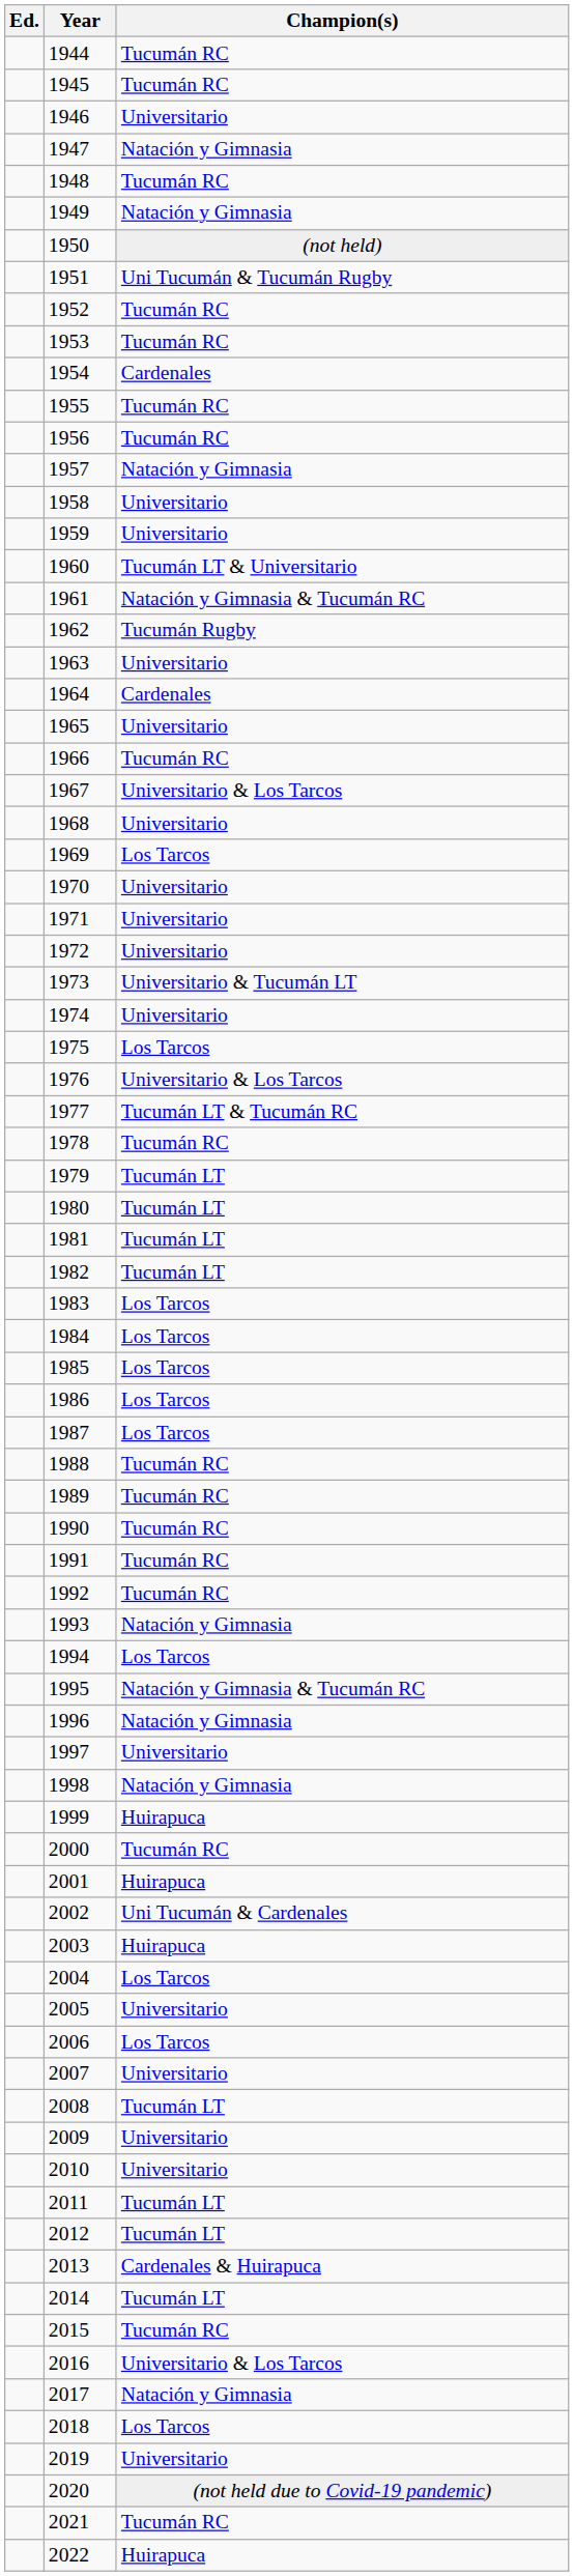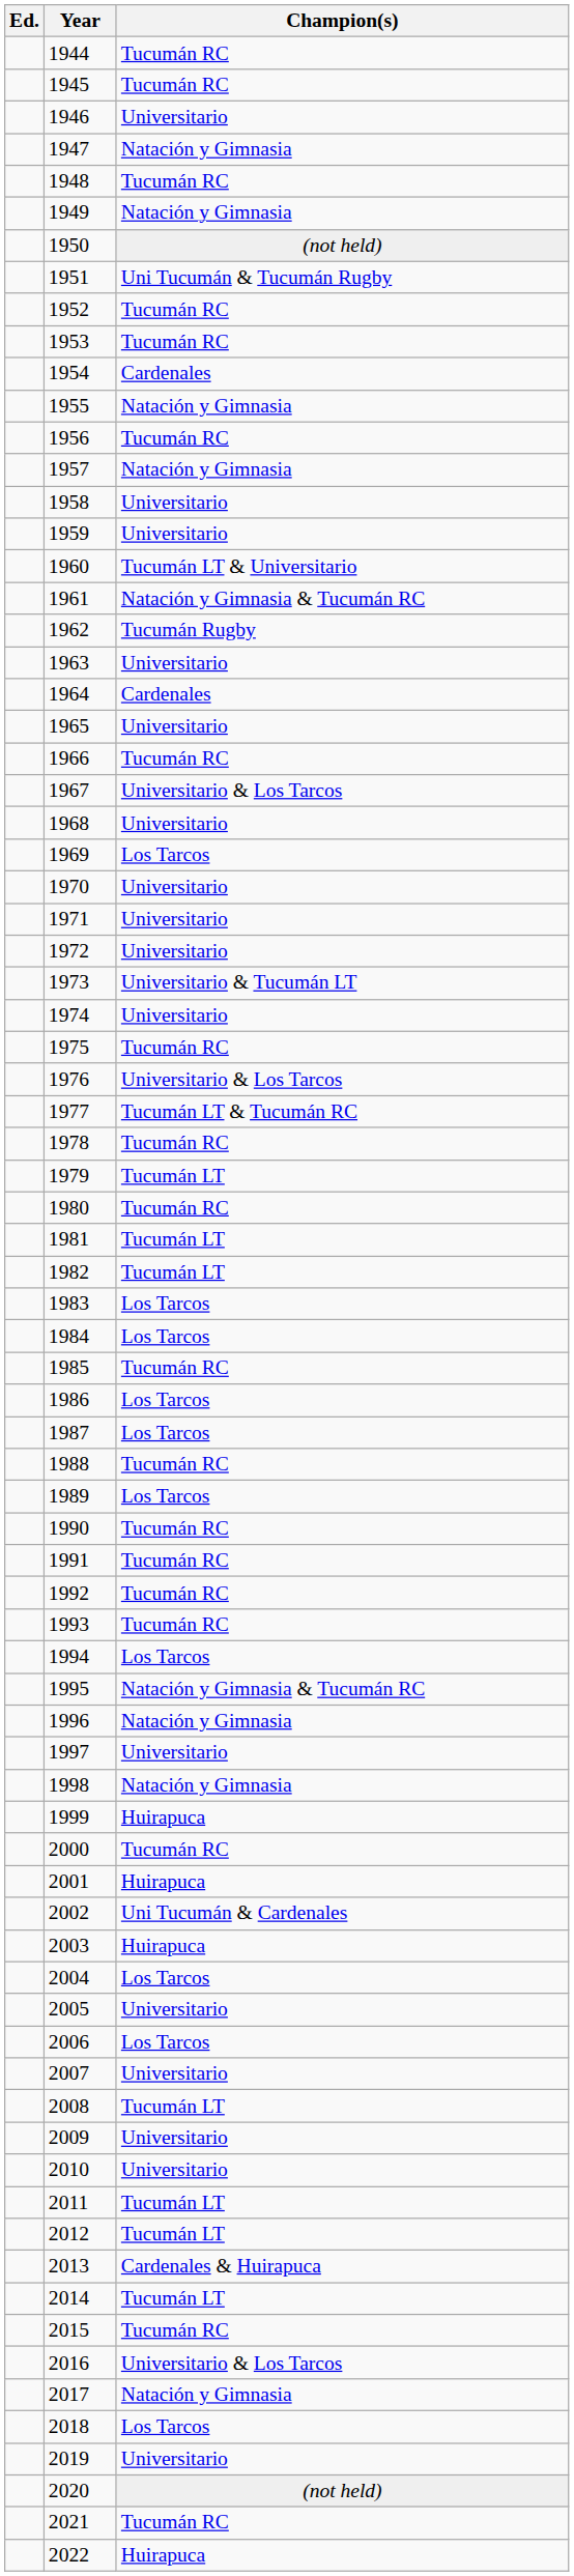 <table class="wikitable sortable" style="text-align:left" width=>
 <tr>
 <th width= px>Ed.</th>
 <th width=50px>Year</th>
 <th width=350px>Champion(s)</th>
 </tr>
 <tr>
 <td></td>
 <td>1944</td>
 <td><a href='#'>Tucumán RC</a> </td>
 </tr>
 <tr>
 <td></td>
 <td>1945</td>
 <td><a href='#'>Tucumán RC</a> </td>
 </tr>
 <tr>
 <td></td>
 <td>1946</td>
 <td><a href='#'>Universitario</a> </td>
 </tr>
 <tr>
 <td></td>
 <td>1947</td>
 <td><a href='#'>Natación y Gimnasia</a> </td>
 </tr>
 <tr>
 <td></td>
 <td>1948</td>
 <td><a href='#'>Tucumán RC</a> </td>
 </tr>
 <tr>
 <td></td>
 <td>1949</td>
 <td><a href='#'>Natación y Gimnasia</a> </td>
 </tr>
 <tr>
 <td></td>
 <td>1950</td>
 <td bgcolor=#efefef style=text-align:center><em>(not held)</em></td>
 </tr>
 <tr>
 <td></td>
 <td>1951</td>
 <td><a href='#'>Uni Tucumán</a>  & <a href='#'>Tucumán Rugby</a> </td>
 </tr>
 <tr>
 <td></td>
 <td>1952</td>
 <td><a href='#'>Tucumán RC</a> </td>
 </tr>
 <tr>
 <td></td>
 <td>1953</td>
 <td><a href='#'>Tucumán RC</a> </td>
 </tr>
 <tr>
 <td></td>
 <td>1954</td>
 <td><a href='#'>Cardenales</a> </td>
 </tr>
 <tr>
 <td></td>
 <td>1955</td>
-<td><a href='#'>Tucumán RC</a> </td>
+<td><a href='#'>Natación y Gimnasia</a> </td>
 </tr>
 <tr>
 <td></td>
 <td>1956</td>
 <td><a href='#'>Tucumán RC</a> </td>
 </tr>
 <tr>
 <td></td>
 <td>1957</td>
 <td><a href='#'>Natación y Gimnasia</a> </td>
 </tr>
 <tr>
 <td></td>
 <td>1958</td>
 <td><a href='#'>Universitario</a> </td>
 </tr>
 <tr>
 <td></td>
 <td>1959</td>
 <td><a href='#'>Universitario</a> </td>
 </tr>
 <tr>
 <td></td>
 <td>1960</td>
 <td><a href='#'>Tucumán LT</a>  & <a href='#'>Universitario</a> </td>
 </tr>
 <tr>
 <td></td>
 <td>1961</td>
 <td><a href='#'>Natación y Gimnasia</a>  & <a href='#'>Tucumán RC</a> </td>
 </tr>
 <tr>
 <td></td>
 <td>1962</td>
 <td><a href='#'>Tucumán Rugby</a> </td>
 </tr>
 <tr>
 <td></td>
 <td>1963</td>
 <td><a href='#'>Universitario</a> </td>
 </tr>
 <tr>
 <td></td>
 <td>1964</td>
 <td><a href='#'>Cardenales</a> </td>
 </tr>
 <tr>
 <td></td>
 <td>1965</td>
 <td><a href='#'>Universitario</a> </td>
 </tr>
 <tr>
 <td></td>
 <td>1966</td>
 <td><a href='#'>Tucumán RC</a> </td>
 </tr>
 <tr>
 <td></td>
 <td>1967</td>
 <td><a href='#'>Universitario</a>  & <a href='#'>Los Tarcos</a> </td>
 </tr>
 <tr>
 <td></td>
 <td>1968</td>
 <td><a href='#'>Universitario</a> </td>
 </tr>
 <tr>
 <td></td>
 <td>1969</td>
 <td><a href='#'>Los Tarcos</a> </td>
 </tr>
 <tr>
 <td></td>
 <td>1970</td>
 <td><a href='#'>Universitario</a> </td>
 </tr>
 <tr>
 <td></td>
 <td>1971</td>
 <td><a href='#'>Universitario</a> </td>
 </tr>
 <tr>
 <td></td>
 <td>1972</td>
 <td><a href='#'>Universitario</a> </td>
 </tr>
 <tr>
 <td></td>
 <td>1973</td>
 <td><a href='#'>Universitario</a>  & <a href='#'>Tucumán LT</a> </td>
 </tr>
 <tr>
 <td></td>
 <td>1974</td>
 <td><a href='#'>Universitario</a> </td>
 </tr>
 <tr>
 <td></td>
 <td>1975</td>
-<td><a href='#'>Los Tarcos</a> </td>
+<td><a href='#'>Tucumán RC</a> </td>
 </tr>
 <tr>
 <td></td>
 <td>1976</td>
 <td><a href='#'>Universitario</a>  & <a href='#'>Los Tarcos</a> </td>
 </tr>
 <tr>
 <td></td>
 <td>1977</td>
 <td><a href='#'>Tucumán LT</a>  & <a href='#'>Tucumán RC</a> </td>
 </tr>
 <tr>
 <td></td>
 <td>1978</td>
 <td><a href='#'>Tucumán RC</a> </td>
 </tr>
 <tr>
 <td></td>
 <td>1979</td>
 <td><a href='#'>Tucumán LT</a> </td>
 </tr>
 <tr>
 <td></td>
 <td>1980</td>
-<td><a href='#'>Tucumán LT</a> </td>
+<td><a href='#'>Tucumán RC</a> </td>
 </tr>
 <tr>
 <td></td>
 <td>1981</td>
 <td><a href='#'>Tucumán LT</a> </td>
 </tr>
 <tr>
 <td></td>
 <td>1982</td>
 <td><a href='#'>Tucumán LT</a> </td>
 </tr>
 <tr>
 <td></td>
 <td>1983</td>
 <td><a href='#'>Los Tarcos</a> </td>
 </tr>
 <tr>
 <td></td>
 <td>1984</td>
 <td><a href='#'>Los Tarcos</a> </td>
 </tr>
 <tr>
 <td></td>
 <td>1985</td>
-<td><a href='#'>Los Tarcos</a> </td>
+<td><a href='#'>Tucumán RC</a> </td>
 </tr>
 <tr>
 <td></td>
 <td>1986</td>
 <td><a href='#'>Los Tarcos</a> </td>
 </tr>
 <tr>
 <td></td>
 <td>1987</td>
 <td><a href='#'>Los Tarcos</a> </td>
 </tr>
 <tr>
 <td></td>
 <td>1988</td>
 <td><a href='#'>Tucumán RC</a> </td>
 </tr>
 <tr>
 <td></td>
 <td>1989</td>
-<td><a href='#'>Tucumán RC</a> </td>
+<td><a href='#'>Los Tarcos</a> </td>
 </tr>
 <tr>
 <td></td>
 <td>1990</td>
 <td><a href='#'>Tucumán RC</a> </td>
 </tr>
 <tr>
 <td></td>
 <td>1991</td>
 <td><a href='#'>Tucumán RC</a> </td>
 </tr>
 <tr>
 <td></td>
 <td>1992</td>
 <td><a href='#'>Tucumán RC</a> </td>
 </tr>
 <tr>
 <td></td>
 <td>1993</td>
-<td><a href='#'>Natación y Gimnasia</a> </td>
+<td><a href='#'>Tucumán RC</a> </td>
 </tr>
 <tr>
 <td></td>
 <td>1994</td>
 <td><a href='#'>Los Tarcos</a> </td>
 </tr>
 <tr>
 <td></td>
 <td>1995</td>
 <td><a href='#'>Natación y Gimnasia</a>  & <a href='#'>Tucumán RC</a> </td>
 </tr>
 <tr>
 <td></td>
 <td>1996</td>
 <td><a href='#'>Natación y Gimnasia</a> </td>
 </tr>
 <tr>
 <td></td>
 <td>1997</td>
 <td><a href='#'>Universitario</a> </td>
 </tr>
 <tr>
 <td></td>
 <td>1998</td>
 <td><a href='#'>Natación y Gimnasia</a> </td>
 </tr>
 <tr>
 <td></td>
 <td>1999</td>
 <td><a href='#'>Huirapuca</a> </td>
 </tr>
 <tr>
 <td></td>
 <td>2000</td>
 <td><a href='#'>Tucumán RC</a> </td>
 </tr>
 <tr>
 <td></td>
 <td>2001</td>
 <td><a href='#'>Huirapuca</a> </td>
 </tr>
 <tr>
 <td></td>
 <td>2002</td>
 <td><a href='#'>Uni Tucumán</a>  & <a href='#'>Cardenales</a> </td>
 </tr>
 <tr>
 <td></td>
 <td>2003</td>
 <td><a href='#'>Huirapuca</a> </td>
 </tr>
 <tr>
 <td></td>
 <td>2004</td>
 <td><a href='#'>Los Tarcos</a> </td>
 </tr>
 <tr>
 <td></td>
 <td>2005</td>
 <td><a href='#'>Universitario</a> </td>
 </tr>
 <tr>
 <td></td>
 <td>2006</td>
 <td><a href='#'>Los Tarcos</a> </td>
 </tr>
 <tr>
 <td></td>
 <td>2007</td>
 <td><a href='#'>Universitario</a> </td>
 </tr>
 <tr>
 <td></td>
 <td>2008</td>
 <td><a href='#'>Tucumán LT</a> </td>
 </tr>
 <tr>
 <td></td>
 <td>2009</td>
 <td><a href='#'>Universitario</a> </td>
 </tr>
 <tr>
 <td></td>
 <td>2010</td>
 <td><a href='#'>Universitario</a> </td>
 </tr>
 <tr>
 <td></td>
 <td>2011</td>
 <td><a href='#'>Tucumán LT</a> </td>
 </tr>
 <tr>
 <td></td>
 <td>2012</td>
 <td><a href='#'>Tucumán LT</a> </td>
 </tr>
 <tr>
 <td></td>
 <td>2013</td>
 <td><a href='#'>Cardenales</a>  & <a href='#'>Huirapuca</a> </td>
 </tr>
 <tr>
 <td></td>
 <td>2014</td>
 <td><a href='#'>Tucumán LT</a> </td>
 </tr>
 <tr>
 <td></td>
 <td>2015</td>
 <td><a href='#'>Tucumán RC</a> </td>
 </tr>
 <tr>
 <td></td>
 <td>2016</td>
 <td><a href='#'>Universitario</a>  & <a href='#'>Los Tarcos</a> </td>
 </tr>
 <tr>
 <td></td>
 <td>2017</td>
 <td><a href='#'>Natación y Gimnasia</a> </td>
 </tr>
 <tr>
 <td></td>
 <td>2018</td>
 <td><a href='#'>Los Tarcos</a> </td>
 </tr>
 <tr>
 <td></td>
 <td>2019</td>
 <td><a href='#'>Universitario</a> </td>
 </tr>
 <tr>
 <td></td>
 <td>2020</td>
-<td bgcolor=#efefef style=text-align:center><em>(not held due to <a href='#'>Covid-19 pandemic</a>)</em></td>
+<td bgcolor=#efefef style=text-align:center><em>(not held)</em></td>
 </tr>
 <tr>
 <td></td>
 <td>2021</td>
 <td><a href='#'>Tucumán RC</a> </td>
 </tr>
 <tr>
 <td></td>
 <td>2022</td>
 <td><a href='#'>Huirapuca</a> </td>
 </tr>
 </table>
